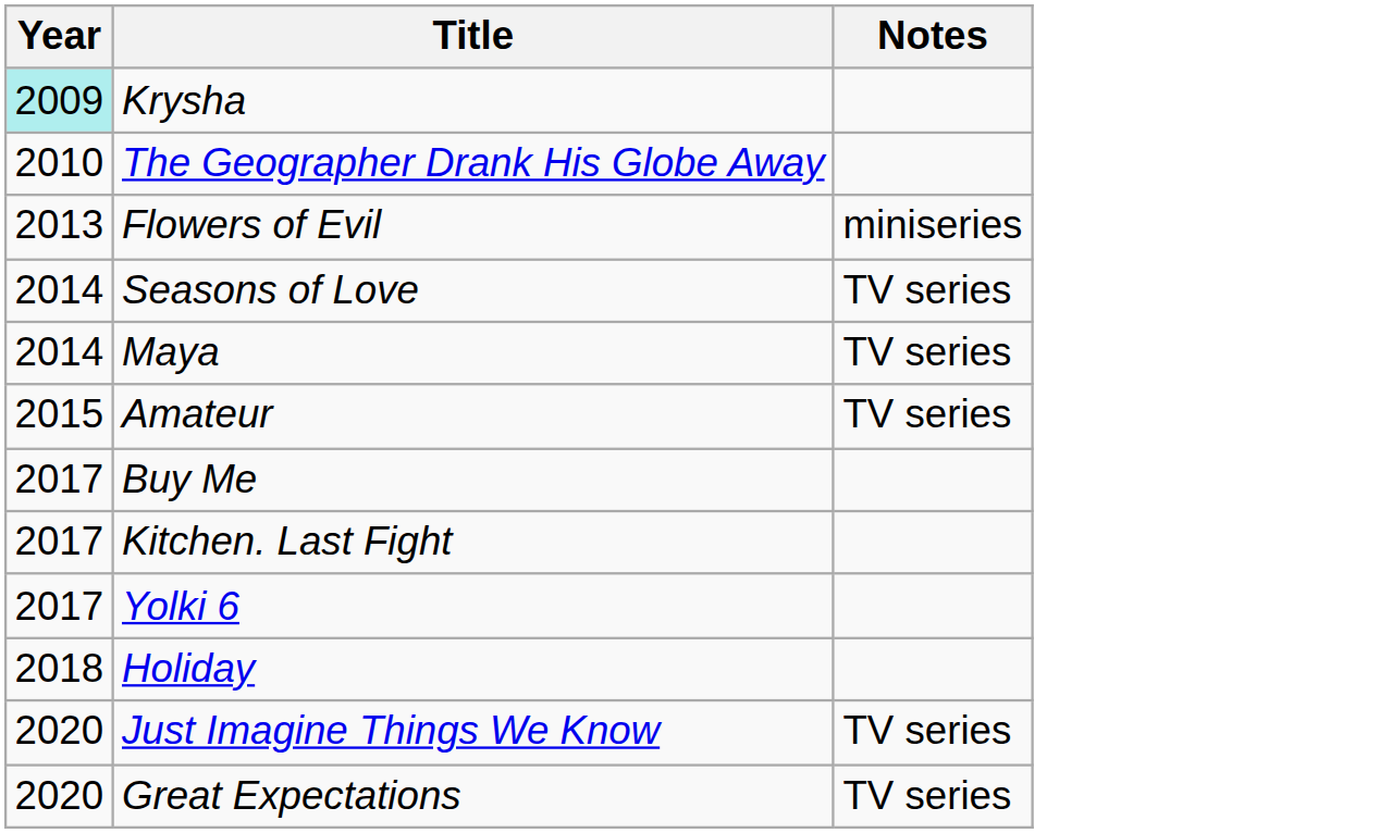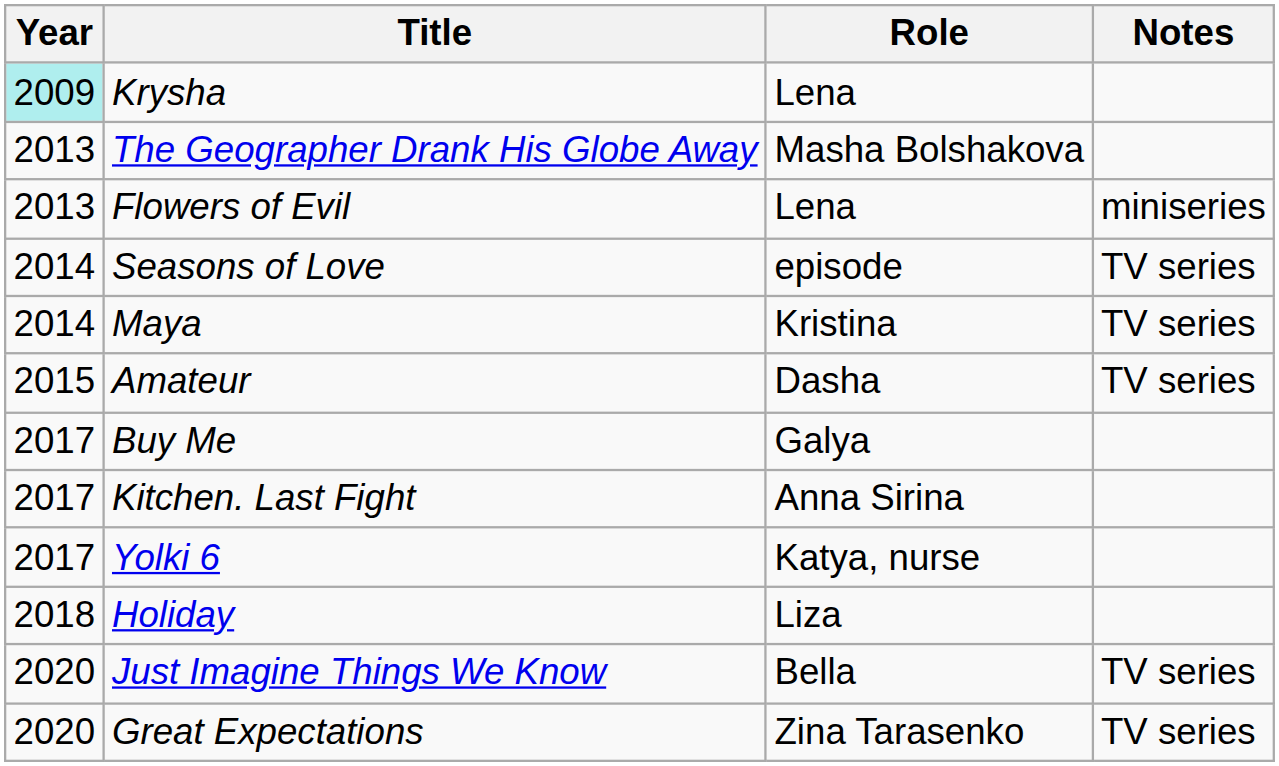 <table class="wikitable sortable">
 <tr>
 <th>Year</th>
 <th>Title</th>
+<th>Role</th>
 <th>Notes</th>
 </tr>
 <tr>
 <td style="background: paleturquoise;">2009</td>
 <td><em>Krysha</em></td>
+<td>Lena</td>
 <td></td>
 </tr>
 <tr>
-<td>2010</td>
+<td>2013</td>
 <td><em><a href='#'>The Geographer Drank His Globe Away</a></em></td>
+<td>Masha Bolshakova</td>
 <td></td>
 </tr>
 <tr>
 <td>2013</td>
 <td><em>Flowers of Evil </em></td>
+<td>Lena</td>
 <td>miniseries</td>
 </tr>
 <tr>
 <td>2014</td>
 <td><em>Seasons of Love</em></td>
+<td>episode</td>
 <td>TV series</td>
 </tr>
 <tr>
 <td>2014</td>
 <td><em>Maya</em></td>
+<td>Kristina</td>
 <td>TV series</td>
 </tr>
 <tr>
 <td>2015</td>
 <td><em>Amateur</em></td>
+<td>Dasha</td>
 <td>TV series</td>
 </tr>
 <tr>
 <td>2017</td>
 <td><em>Buy Me</em></td>
+<td>Galya</td>
 <td></td>
 </tr>
 <tr>
 <td>2017</td>
 <td><em>Kitchen. Last Fight</em></td>
+<td>Anna Sirina</td>
 <td></td>
 </tr>
 <tr>
 <td>2017</td>
 <td><em><a href='#'>Yolki 6</a></em></td>
+<td>Katya, nurse</td>
 <td></td>
 </tr>
 <tr>
 <td>2018</td>
 <td><em><a href='#'>Holiday</a></em></td>
+<td>Liza</td>
 <td></td>
 </tr>
 <tr>
 <td>2020</td>
 <td><em><a href='#'>Just Imagine Things We Know</a></em></td>
+<td>Bella</td>
 <td>TV series</td>
 </tr>
 <tr>
 <td>2020</td>
 <td><em>Great Expectations</em></td>
+<td>Zina Tarasenko</td>
 <td>TV series</td>
 </tr>
 </table>
